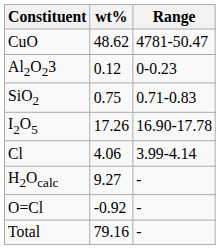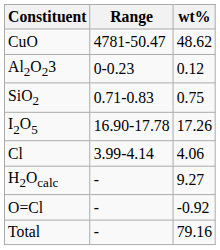 <table class="wikitable">
 <tr>
 <th>Constituent</th>
+<th>Range</th>
 <th>wt%</th>
-<th>Range</th>
 </tr>
 <tr>
 <td>CuO</td>
+<td>4781-50.47</td>
 <td>48.62</td>
-<td>4781-50.47</td>
 </tr>
 <tr>
 <td>Al<sub>2</sub>O<sub>2</sub>3</td>
+<td>0-0.23</td>
 <td>0.12</td>
-<td>0-0.23</td>
 </tr>
 <tr>
 <td>SiO<sub>2</sub></td>
+<td>0.71-0.83</td>
 <td>0.75</td>
-<td>0.71-0.83</td>
 </tr>
 <tr>
 <td>I<sub>2</sub>O<sub>5</sub></td>
+<td>16.90-17.78</td>
 <td>17.26</td>
-<td>16.90-17.78</td>
 </tr>
 <tr>
 <td>Cl</td>
+<td>3.99-4.14</td>
 <td>4.06</td>
-<td>3.99-4.14</td>
 </tr>
 <tr>
 <td>H<sub>2</sub>O<sub>calc</sub></td>
+<td>-</td>
 <td>9.27</td>
-<td>-</td>
 </tr>
 <tr>
 <td>O=Cl</td>
+<td>-</td>
 <td>-0.92</td>
-<td>-</td>
 </tr>
 <tr>
 <td>Total</td>
+<td>-</td>
 <td>79.16</td>
-<td>-</td>
 </tr>
 </table>
